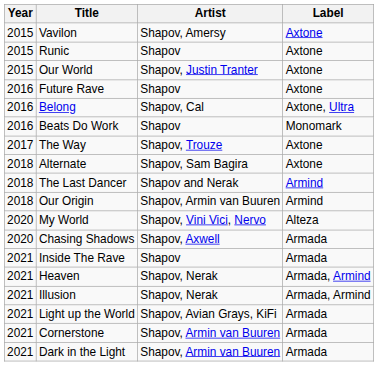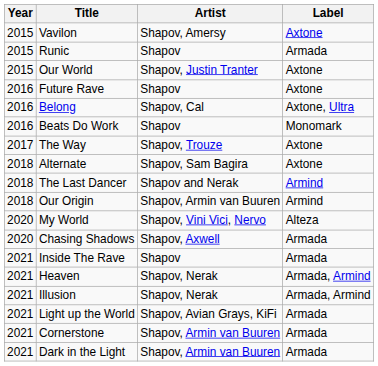 <table class="wikitable">
 <tr>
 <th>Year</th>
 <th>Title</th>
 <th>Artist</th>
 <th>Label</th>
 </tr>
 <tr>
 <td>2015</td>
 <td>Vavilon</td>
 <td>Shapov, Amersy</td>
 <td><a href='#'>Axtone</a></td>
 </tr>
 <tr>
 <td>2015</td>
 <td>Runic</td>
 <td>Shapov</td>
-<td>Axtone</td>
+<td>Armada</td>
 </tr>
 <tr>
 <td>2015</td>
 <td>Our World</td>
 <td>Shapov, <a href='#'>Justin Tranter</a></td>
 <td>Axtone</td>
 </tr>
 <tr>
 <td>2016</td>
 <td>Future Rave</td>
 <td>Shapov</td>
 <td>Axtone</td>
 </tr>
 <tr>
 <td>2016</td>
 <td><a href='#'>Belong</a></td>
 <td>Shapov, Cal</td>
 <td>Axtone, <a href='#'>Ultra</a></td>
 </tr>
 <tr>
 <td>2016</td>
 <td>Beats Do Work</td>
 <td>Shapov</td>
 <td>Monomark</td>
 </tr>
 <tr>
 <td>2017</td>
 <td>The Way</td>
 <td>Shapov, <a href='#'>Trouze</a></td>
 <td>Axtone</td>
 </tr>
 <tr>
 <td>2018</td>
 <td>Alternate</td>
 <td>Shapov, Sam Bagira</td>
 <td>Axtone</td>
 </tr>
 <tr>
 <td>2018</td>
 <td>The Last Dancer</td>
 <td>Shapov and Nerak</td>
 <td><a href='#'>Armind</a></td>
 </tr>
 <tr>
 <td>2018</td>
 <td>Our Origin</td>
 <td>Shapov, Armin van Buuren</td>
 <td>Armind</td>
 </tr>
 <tr>
 <td>2020</td>
 <td>My World</td>
 <td>Shapov, <a href='#'>Vini Vici</a>, <a href='#'>Nervo</a></td>
 <td>Alteza</td>
 </tr>
 <tr>
 <td>2020</td>
 <td>Chasing Shadows</td>
 <td>Shapov, <a href='#'>Axwell</a></td>
 <td>Armada</td>
 </tr>
 <tr>
 <td>2021</td>
 <td>Inside The Rave</td>
 <td>Shapov</td>
 <td>Armada</td>
 </tr>
 <tr>
 <td>2021</td>
 <td>Heaven</td>
 <td>Shapov, Nerak</td>
 <td>Armada, <a href='#'>Armind</a></td>
 </tr>
 <tr>
 <td>2021</td>
 <td>Illusion</td>
 <td>Shapov, Nerak</td>
 <td>Armada, Armind</td>
 </tr>
 <tr>
 <td>2021</td>
 <td>Light up the World</td>
 <td>Shapov, Avian Grays, KiFi</td>
 <td>Armada</td>
 </tr>
 <tr>
 <td>2021</td>
 <td>Cornerstone</td>
 <td>Shapov, <a href='#'>Armin van Buuren</a></td>
 <td>Armada</td>
 </tr>
 <tr>
 <td>2021</td>
 <td>Dark in the Light</td>
 <td>Shapov, <a href='#'>Armin van Buuren</a></td>
 <td>Armada</td>
 </tr>
 </table>
